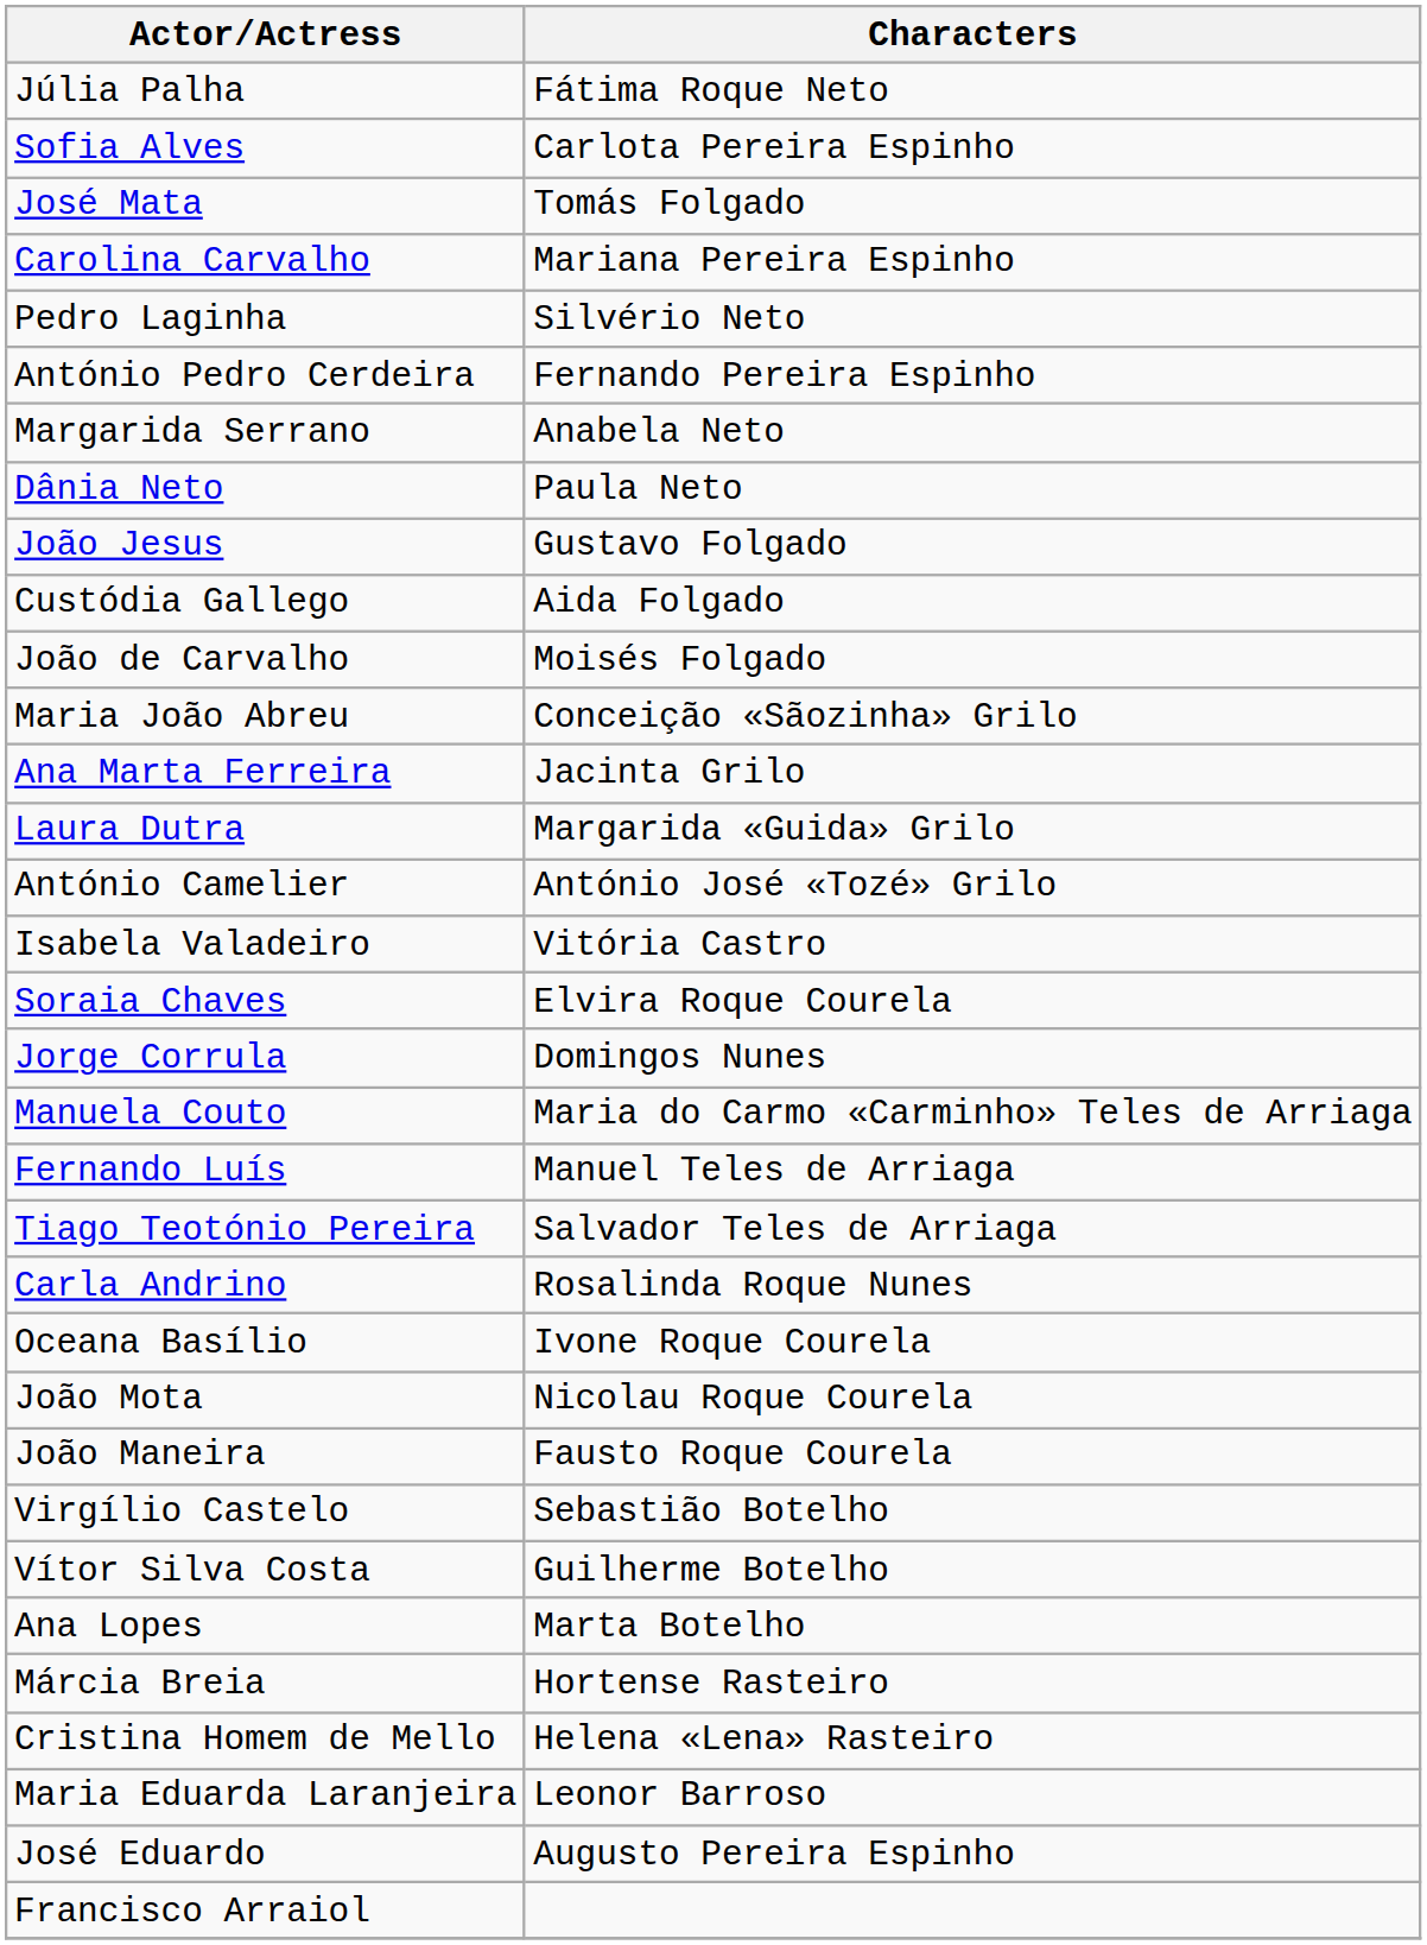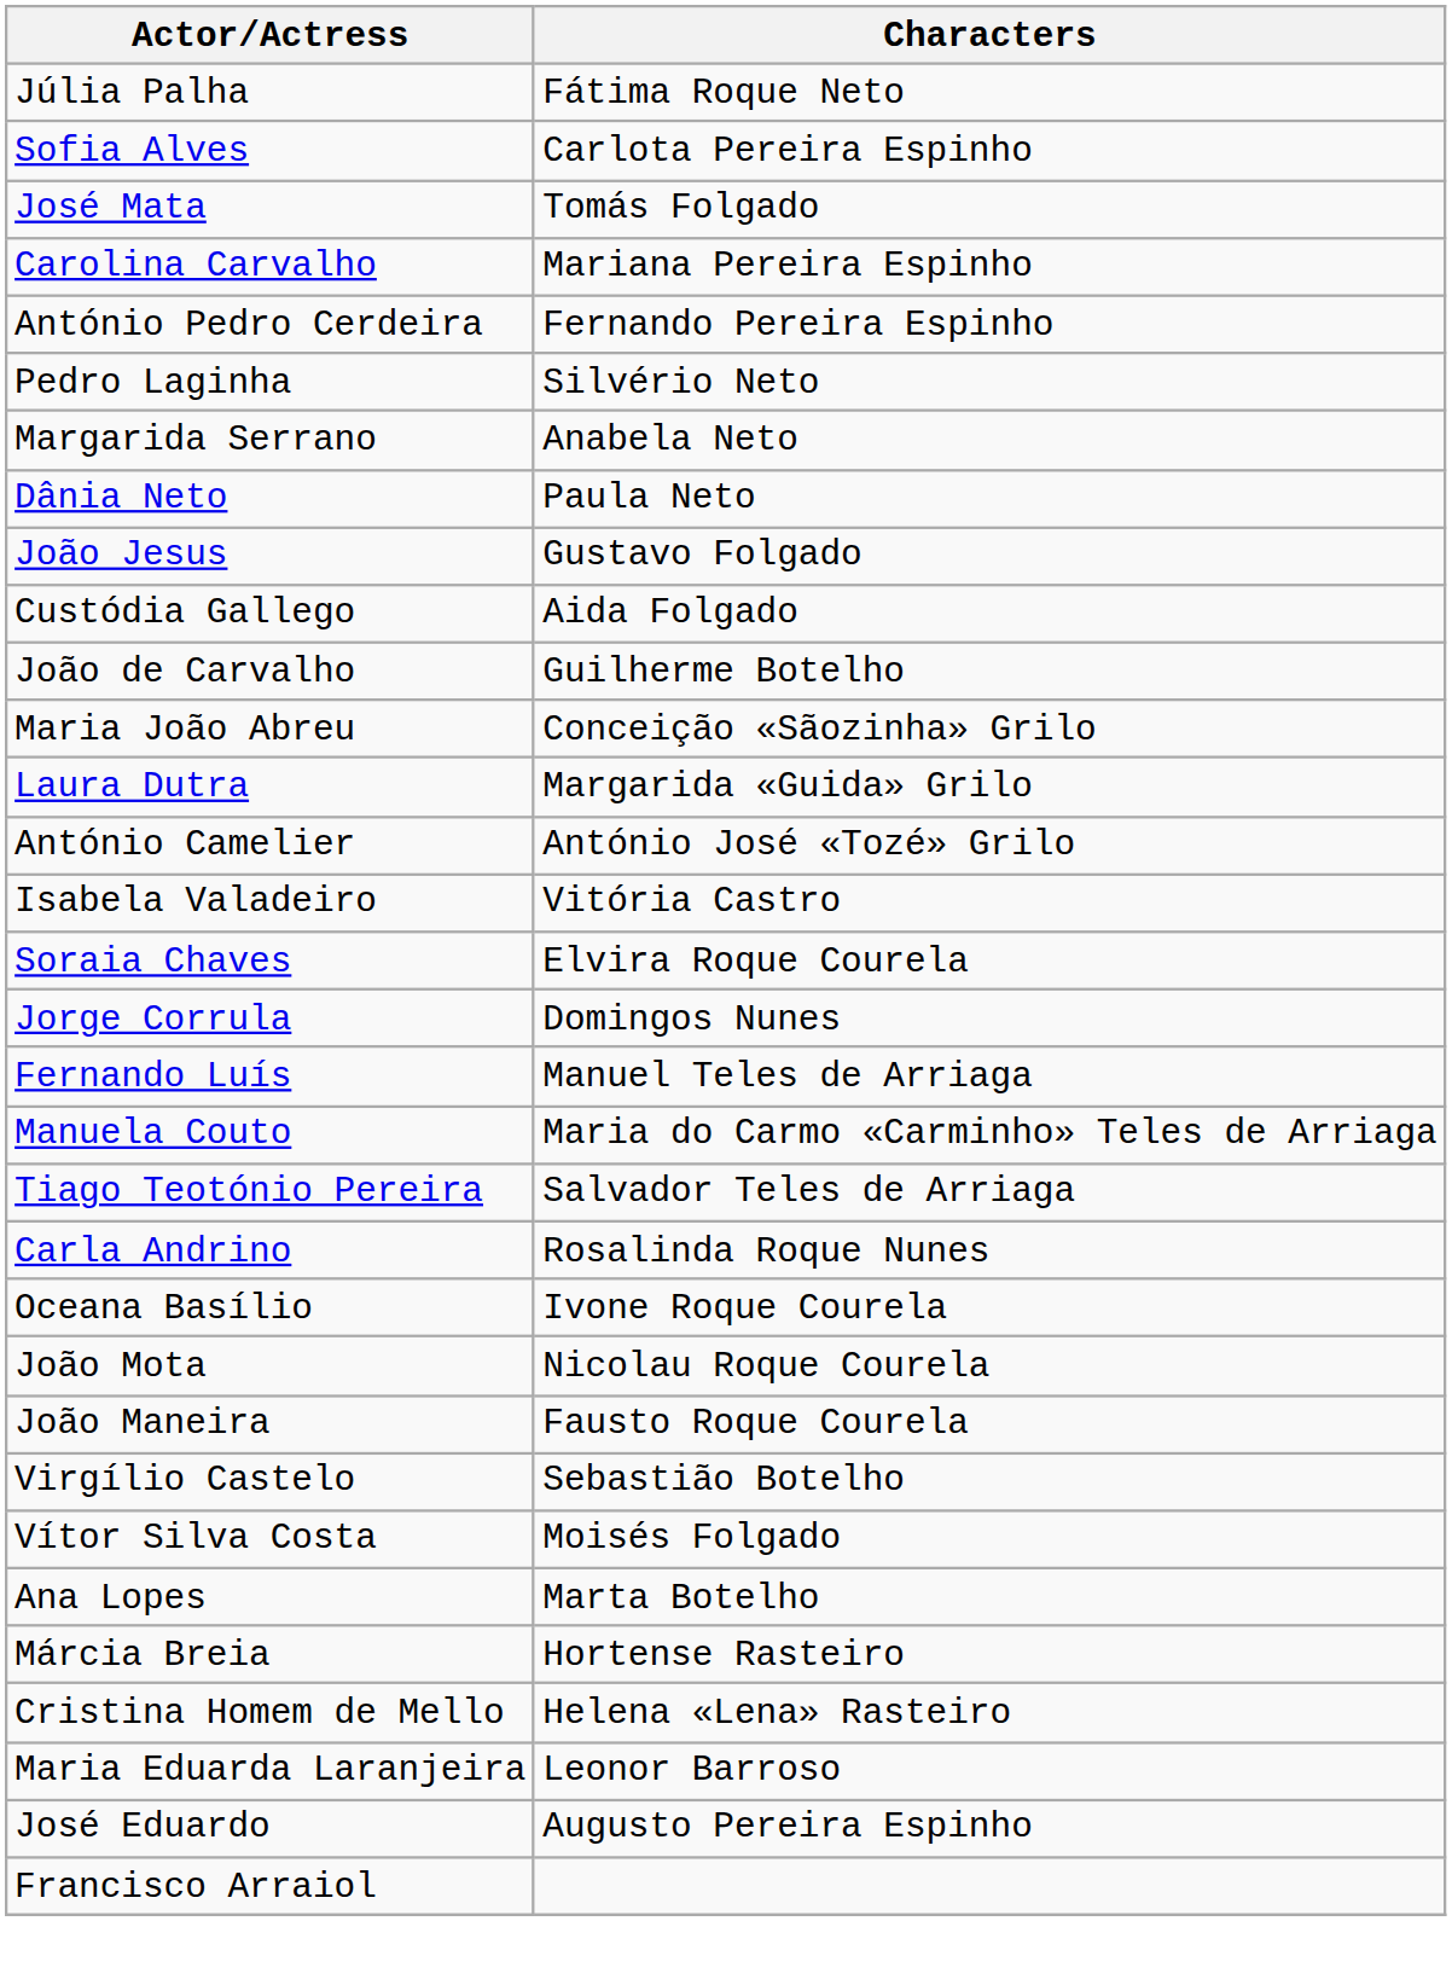 <table class="wikitable">
 <tr>
 <th>Actor/Actress</th>
 <th>Characters</th>
 </tr>
 <tr>
 <td>Júlia Palha</td>
 <td>Fátima Roque Neto</td>
 </tr>
 <tr>
 <td><a href='#'>Sofia Alves</a></td>
 <td>Carlota Pereira Espinho</td>
 </tr>
 <tr>
 <td><a href='#'>José Mata</a></td>
 <td>Tomás Folgado</td>
 </tr>
 <tr>
 <td><a href='#'>Carolina Carvalho</a></td>
 <td>Mariana Pereira Espinho</td>
 </tr>
 <tr>
+<td>António Pedro Cerdeira</td>
+<td>Fernando Pereira Espinho</td>
+</tr>
+<tr>
 <td>Pedro Laginha</td>
 <td>Silvério Neto</td>
-</tr>
-<tr>
-<td>António Pedro Cerdeira</td>
-<td>Fernando Pereira Espinho</td>
 </tr>
 <tr>
 <td>Margarida Serrano</td>
 <td>Anabela Neto</td>
 </tr>
 <tr>
 <td><a href='#'>Dânia Neto</a></td>
 <td>Paula Neto</td>
 </tr>
 <tr>
 <td><a href='#'>João Jesus</a></td>
 <td>Gustavo Folgado</td>
 </tr>
 <tr>
 <td>Custódia Gallego</td>
 <td>Aida Folgado</td>
 </tr>
 <tr>
 <td>João de Carvalho</td>
-<td>Moisés Folgado</td>
+<td>Guilherme Botelho</td>
 </tr>
 <tr>
 <td>Maria João Abreu</td>
 <td>Conceição «Sãozinha» Grilo</td>
-</tr>
-<tr>
-<td><a href='#'>Ana Marta Ferreira</a></td>
-<td>Jacinta Grilo</td>
 </tr>
 <tr>
 <td><a href='#'>Laura Dutra</a></td>
 <td>Margarida «Guida» Grilo</td>
 </tr>
 <tr>
 <td>António Camelier</td>
 <td>António José «Tozé» Grilo</td>
 </tr>
 <tr>
 <td>Isabela Valadeiro</td>
 <td>Vitória Castro</td>
 </tr>
 <tr>
 <td><a href='#'>Soraia Chaves</a></td>
 <td>Elvira Roque Courela</td>
 </tr>
 <tr>
 <td><a href='#'>Jorge Corrula</a></td>
 <td>Domingos Nunes</td>
 </tr>
 <tr>
+<td><a href='#'>Fernando Luís</a></td>
+<td>Manuel Teles de Arriaga</td>
+</tr>
+<tr>
 <td><a href='#'>Manuela Couto</a></td>
 <td>Maria do Carmo «Carminho» Teles de Arriaga</td>
-</tr>
-<tr>
-<td><a href='#'>Fernando Luís</a></td>
-<td>Manuel Teles de Arriaga</td>
 </tr>
 <tr>
 <td><a href='#'>Tiago Teotónio Pereira</a></td>
 <td>Salvador Teles de Arriaga</td>
 </tr>
 <tr>
 <td><a href='#'>Carla Andrino</a></td>
 <td>Rosalinda Roque Nunes</td>
 </tr>
 <tr>
 <td>Oceana Basílio</td>
 <td>Ivone Roque Courela</td>
 </tr>
 <tr>
 <td>João Mota</td>
 <td>Nicolau Roque Courela</td>
 </tr>
 <tr>
 <td>João Maneira</td>
 <td>Fausto Roque Courela</td>
 </tr>
 <tr>
 <td>Virgílio Castelo</td>
 <td>Sebastião Botelho</td>
 </tr>
 <tr>
 <td>Vítor Silva Costa</td>
-<td>Guilherme Botelho</td>
+<td>Moisés Folgado</td>
 </tr>
 <tr>
 <td>Ana Lopes</td>
 <td>Marta Botelho</td>
 </tr>
 <tr>
 <td>Márcia Breia</td>
 <td>Hortense Rasteiro</td>
 </tr>
 <tr>
 <td>Cristina Homem de Mello</td>
 <td>Helena «Lena» Rasteiro</td>
 </tr>
 <tr>
 <td>Maria Eduarda Laranjeira</td>
 <td>Leonor Barroso</td>
 </tr>
 <tr>
 <td>José Eduardo</td>
 <td>Augusto Pereira Espinho</td>
 </tr>
 <tr>
 <td>Francisco Arraiol</td>
 <td></td>
 </tr>
 <tr>
 </tr>
 </table>
